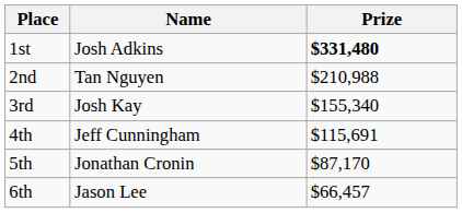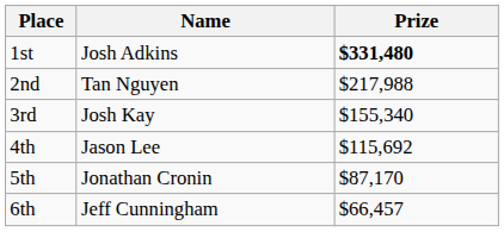 <table class="wikitable">
 <tr>
 <th style="width:50px;">Place</th>
 <th style="width:200px;">Name</th>
 <th style="width:125px;">Prize</th>
 </tr>
 <tr>
 <td>1st</td>
 <td> Josh Adkins</td>
 <td><strong>$331,480</strong></td>
 </tr>
 <tr>
 <td>2nd</td>
 <td> Tan Nguyen</td>
-<td>$210,988</td>
+<td>$217,988</td>
 </tr>
 <tr>
 <td>3rd</td>
 <td> Josh Kay</td>
 <td>$155,340</td>
 </tr>
 <tr>
 <td>4th</td>
-<td> Jeff Cunningham</td>
-<td>$115,691</td>
+<td> Jason Lee</td>
+<td>$115,692</td>
 </tr>
 <tr>
 <td>5th</td>
 <td>  Jonathan Cronin</td>
 <td>$87,170</td>
 </tr>
 <tr>
 <td>6th</td>
-<td> Jason Lee</td>
+<td> Jeff Cunningham</td>
 <td>$66,457</td>
 </tr>
 </table>
